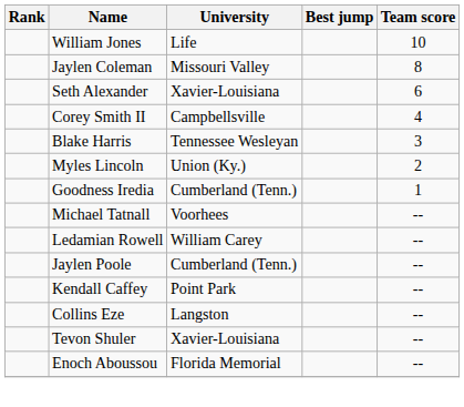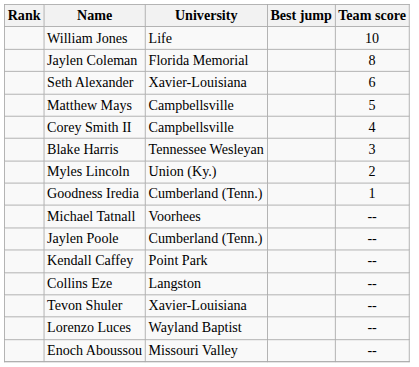 <table class="wikitable sortable" style="text-align:center">
 <tr>
 <th>Rank</th>
 <th>Name</th>
 <th>University</th>
 <th>Best jump</th>
 <th>Team score</th>
 </tr>
 <tr>
 <td></td>
 <td align=left>William Jones</td>
 <td align="left">Life</td>
 <td><strong></strong></td>
 <td>10</td>
 </tr>
 <tr>
 <td></td>
 <td align=left>Jaylen Coleman</td>
-<td align="left">Missouri Valley</td>
+<td align="left">Florida Memorial</td>
 <td><strong></strong></td>
 <td>8</td>
 </tr>
 <tr>
 <td></td>
 <td align=left>Seth Alexander</td>
 <td align="left">Xavier-Louisiana</td>
 <td><strong></strong></td>
 <td>6</td>
+</tr>
+<tr>
+<td></td>
+<td align=left>Matthew Mays</td>
+<td align="left">Campbellsville</td>
+<td><strong></strong></td>
+<td>5</td>
 </tr>
 <tr>
 <td></td>
 <td align=left>Corey Smith II</td>
 <td align="left">Campbellsville</td>
 <td><strong></strong></td>
 <td>4</td>
 </tr>
 <tr>
 <td></td>
 <td align=left>Blake Harris</td>
 <td align="left">Tennessee Wesleyan</td>
 <td><strong></strong></td>
 <td>3</td>
 </tr>
 <tr>
 <td></td>
 <td align=left>Myles Lincoln</td>
 <td align="left">Union (Ky.)</td>
 <td><strong></strong></td>
 <td>2</td>
 </tr>
 <tr>
 <td></td>
 <td align=left>Goodness Iredia</td>
 <td align="left">Cumberland (Tenn.)</td>
 <td><strong></strong></td>
 <td>1</td>
 </tr>
 <tr>
 <td></td>
 <td align=left>Michael Tatnall</td>
 <td align="left">Voorhees</td>
 <td><strong></strong></td>
 <td>--</td>
 </tr>
 <tr>
 <td></td>
-<td align=left>Ledamian Rowell</td>
-<td align="left">William Carey</td>
-<td><strong></strong></td>
-<td>--</td>
-</tr>
-<tr>
-<td></td>
 <td align=left>Jaylen Poole</td>
 <td align="left">Cumberland (Tenn.)</td>
 <td><strong></strong></td>
 <td>--</td>
 </tr>
 <tr>
 <td></td>
 <td align=left>Kendall Caffey</td>
 <td align="left">Point Park</td>
 <td><strong></strong></td>
 <td>--</td>
 </tr>
 <tr>
 <td></td>
 <td align=left>Collins Eze</td>
 <td align="left">Langston</td>
 <td><strong></strong></td>
 <td>--</td>
 </tr>
 <tr>
 <td></td>
 <td align=left>Tevon Shuler</td>
 <td align="left">Xavier-Louisiana</td>
 <td><strong></strong></td>
 <td>--</td>
 </tr>
 <tr>
 <td></td>
+<td align=left>Lorenzo Luces</td>
+<td align="left">Wayland Baptist</td>
+<td><strong></strong></td>
+<td>--</td>
+</tr>
+<tr>
+<td></td>
 <td align=left>Enoch Aboussou</td>
-<td align="left">Florida Memorial</td>
+<td align="left">Missouri Valley</td>
 <td><strong></strong></td>
 <td>--</td>
 </tr>
 <tr>
 </tr>
 </table>
